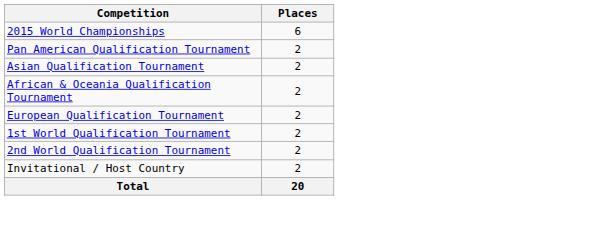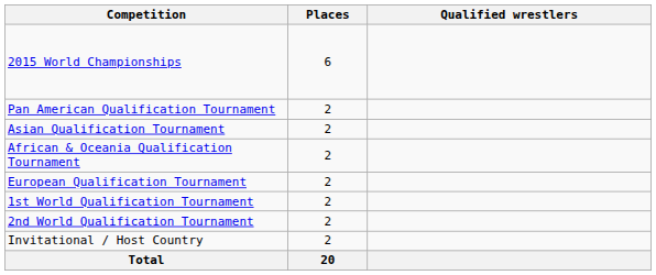 <table class = "wikitable">
 <tr>
 <th width=300>Competition</th>
 <th width=80>Places</th>
+<th width=300>Qualified wrestlers</th>
 </tr>
 <tr>
 <td><a href='#'>2015 World Championships</a></td>
 <td align="center">6</td>
+<td><br><br><br><br><br></td>
 </tr>
 <tr>
 <td><a href='#'>Pan American Qualification Tournament</a></td>
 <td align="center">2</td>
+<td><br></td>
 </tr>
 <tr>
 <td><a href='#'>Asian Qualification Tournament</a></td>
 <td align="center">2</td>
+<td><br></td>
 </tr>
 <tr>
 <td><a href='#'>African & Oceania Qualification Tournament</a></td>
 <td align="center">2</td>
+<td><br></td>
 </tr>
 <tr>
 <td><a href='#'>European Qualification Tournament</a></td>
 <td align="center">2</td>
+<td><br></td>
 </tr>
 <tr>
 <td><a href='#'>1st World Qualification Tournament</a></td>
 <td align="center">2</td>
+<td><br></td>
 </tr>
 <tr>
 <td><a href='#'>2nd World Qualification Tournament</a></td>
 <td align="center">2</td>
+<td><br></td>
 </tr>
 <tr>
 <td>Invitational / Host Country</td>
 <td align="center">2</td>
+<td><br></td>
 </tr>
 <tr>
 <th>Total</th>
 <th>20</th>
+<th></th>
 </tr>
 </table>
